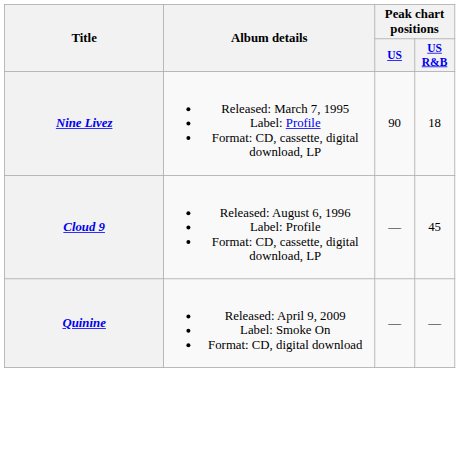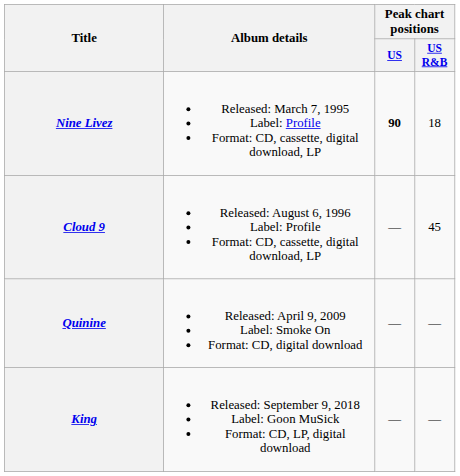 <table class="wikitable plainrowheaders" style="text-align:center;">
 <tr>
 <th rowspan="2" scope="col" style="width:12em;">Title</th>
 <th rowspan="2" scope="col" style="width:16em;">Album details</th>
 <th colspan="2" scope="col">Peak chart positions</th>
 </tr>
 <tr>
 <th scope="col" style="width:3em;font-size:90%;"><a href='#'>US</a></th>
 <th scope="col" style="width:3em;font-size:90%;"><a href='#'>US R&B</a></th>
 </tr>
 <tr>
 <th scope="row"><em><a href='#'>Nine Livez</a></em></th>
 <td><br><ul><li>Released: March 7, 1995</li><li>Label: <a href='#'>Profile</a></li><li>Format: CD, cassette, digital download, LP</li></ul></td>
-<td>90</td>
+<td><strong>90</strong></td>
 <td>18</td>
 </tr>
 <tr>
 <th scope="row"><em><a href='#'>Cloud 9</a></em></th>
 <td><br><ul><li>Released: August 6, 1996</li><li>Label: Profile</li><li>Format: CD, cassette, digital download, LP</li></ul></td>
 <td>—</td>
 <td>45</td>
 </tr>
 <tr>
 <th scope="row"><em><a href='#'>Quinine</a></em></th>
 <td><br><ul><li>Released: April 9, 2009</li><li>Label: Smoke On</li><li>Format: CD, digital download</li></ul></td>
 <td>—</td>
 <td>—</td>
 </tr>
+<tr>
+<th scope="row"><em><a href='#'>King</a></em></th>
+<td><br><ul><li>Released: September 9, 2018</li><li>Label: Goon MuSick</li><li>Format: CD, LP, digital download</li></ul></td>
+<td>—</td>
+<td>—</td>
+</tr>
 </table>
